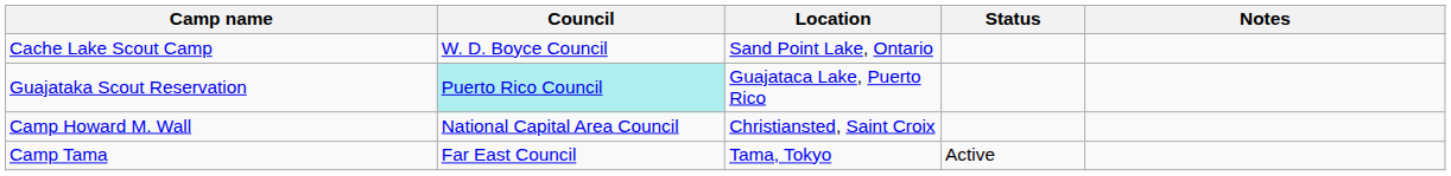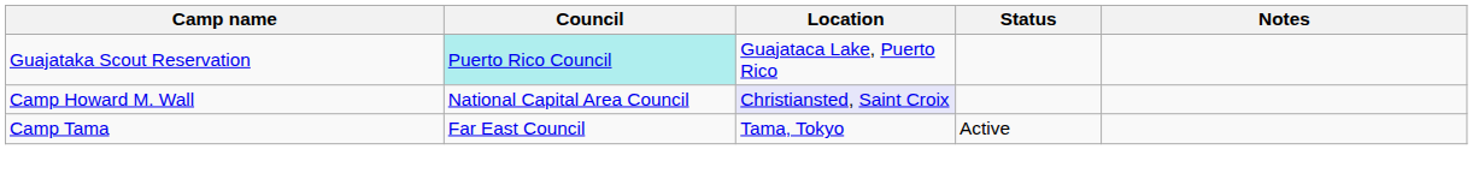 <table class="wikitable sortable" border="1" width="100%">
 <tr>
 <th scope="col" width="30%">Camp name</th>
 <th scope="col" width="20%">Council</th>
 <th scope="col" width="15%">Location</th>
 <th scope="col" width="10%">Status</th>
 <th scope="col" width="25%"  class="unsortable">Notes</th>
-</tr>
-<tr>
-<td><a href='#'>Cache Lake Scout Camp</a></td>
-<td><a href='#'>W. D. Boyce Council</a></td>
-<td><a href='#'>Sand Point Lake</a>, <a href='#'>Ontario</a></td>
-<td></td>
-<td></td>
 </tr>
 <tr>
 <td><a href='#'>Guajataka Scout Reservation</a></td>
 <td style="background: paleturquoise;"><a href='#'>Puerto Rico Council</a></td>
 <td><a href='#'>Guajataca Lake</a>, <a href='#'>Puerto Rico</a></td>
 <td></td>
 <td></td>
 </tr>
 <tr>
 <td><a href='#'>Camp Howard M. Wall</a></td>
 <td><a href='#'>National Capital Area Council</a></td>
-<td><a href='#'>Christiansted</a>, <a href='#'>Saint Croix</a></td>
+<td style="background: lavender;"><a href='#'>Christiansted</a>, <a href='#'>Saint Croix</a></td>
 <td></td>
 <td></td>
 </tr>
 <tr>
 <td><a href='#'>Camp Tama</a></td>
 <td><a href='#'>Far East Council</a></td>
 <td><a href='#'>Tama, Tokyo</a></td>
 <td>Active</td>
 <td></td>
 </tr>
 </table>
